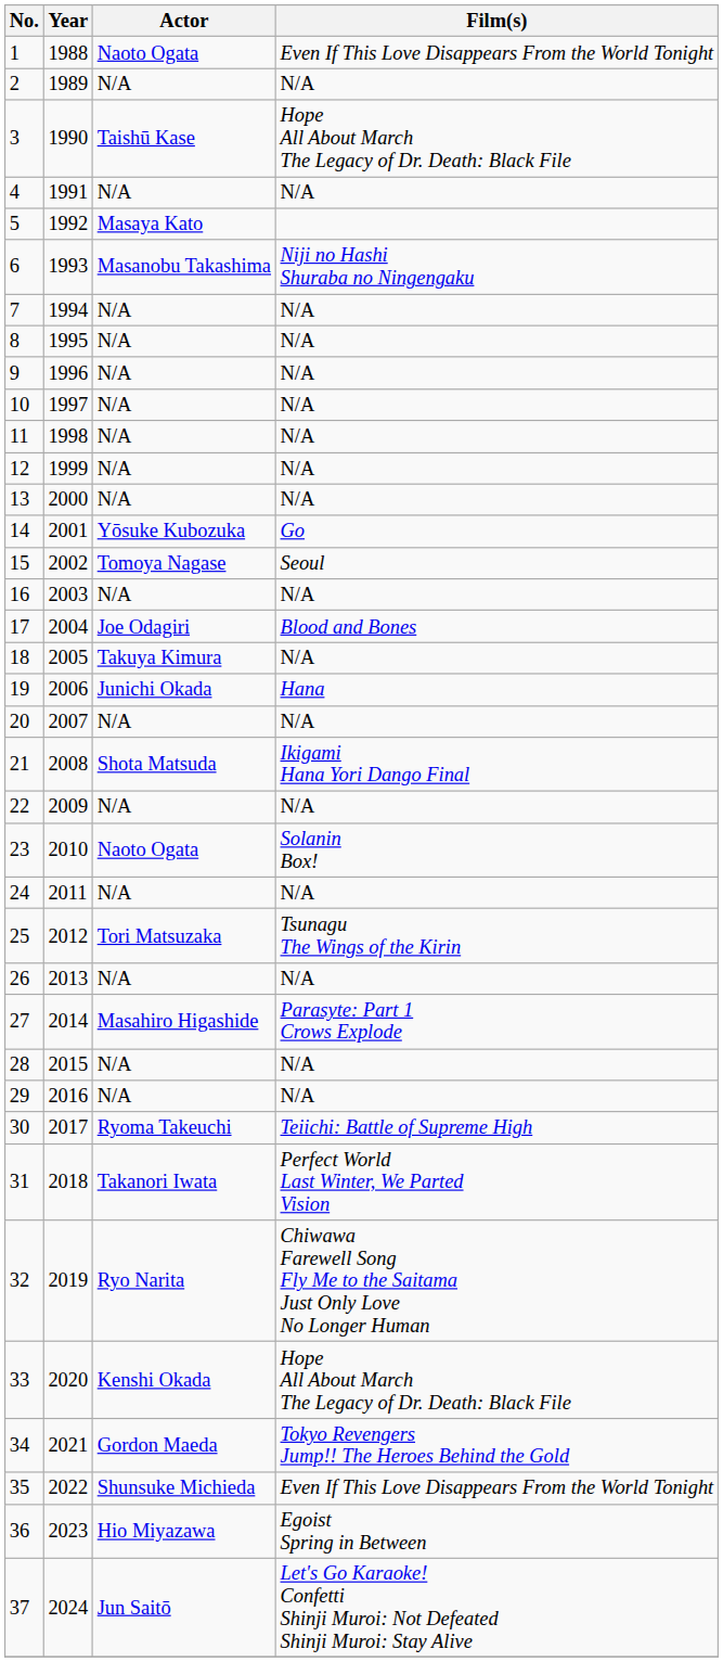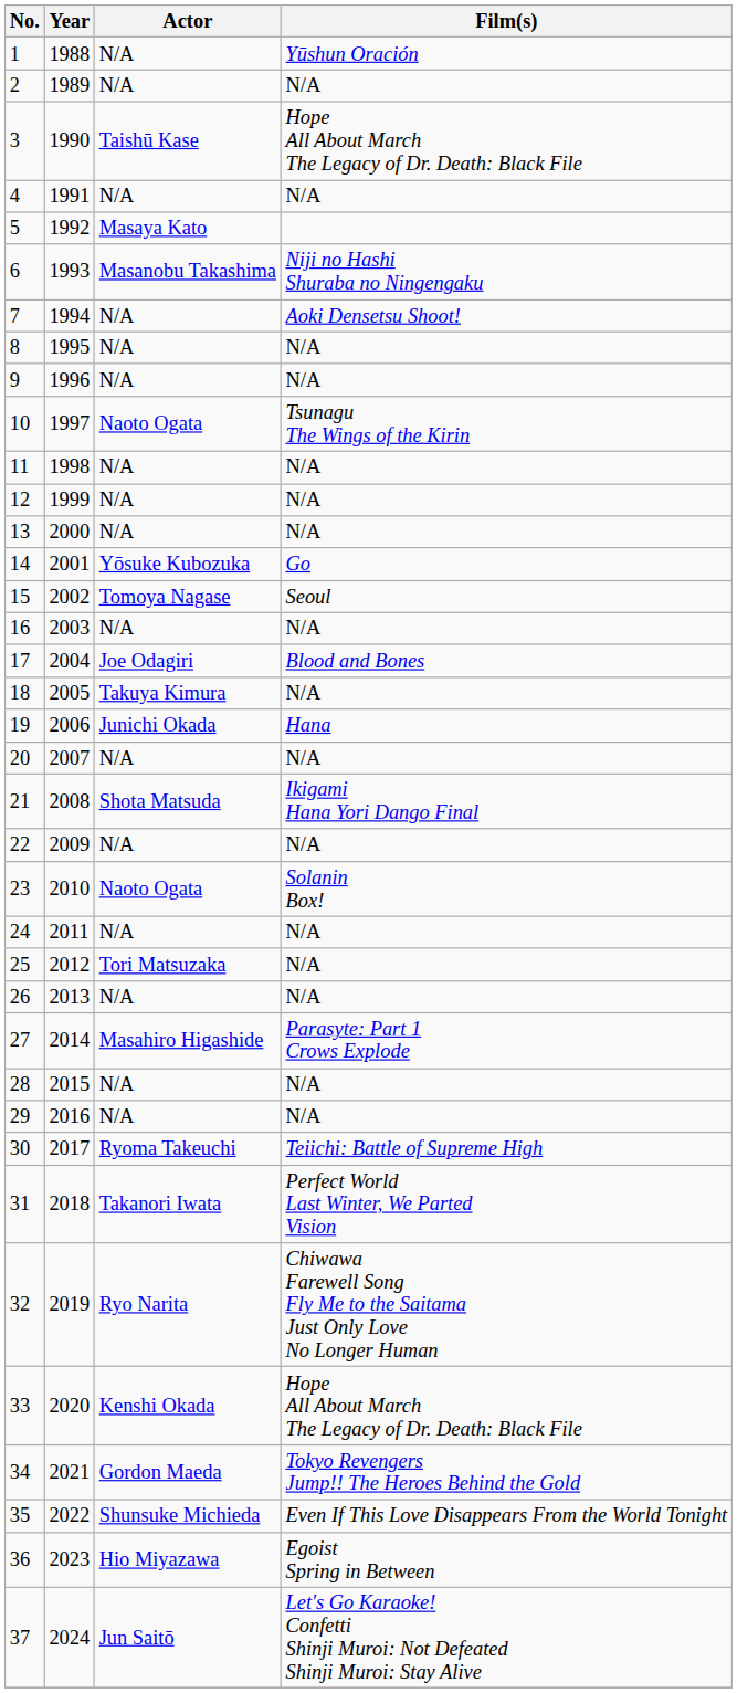 <table class="wikitable">
 <tr>
 <th>No.</th>
 <th>Year</th>
 <th>Actor</th>
 <th>Film(s)</th>
 </tr>
 <tr>
 <td>1</td>
 <td>1988</td>
-<td><a href='#'>Naoto Ogata</a></td>
-<td><em>Even If This Love Disappears From the World Tonight</em></td>
+<td>N/A</td>
+<td><em><a href='#'>Yūshun Oración</a></em></td>
 </tr>
 <tr>
 <td>2</td>
 <td>1989</td>
 <td>N/A</td>
 <td>N/A</td>
 </tr>
 <tr>
 <td>3</td>
 <td>1990</td>
 <td><a href='#'>Taishū Kase</a></td>
 <td><em>Hope</em><br><em>All About March</em><br><em>The Legacy of Dr. Death: Black File</em></td>
 </tr>
 <tr>
 <td>4</td>
 <td>1991</td>
 <td>N/A</td>
 <td>N/A</td>
 </tr>
 <tr>
 <td>5</td>
 <td>1992</td>
 <td><a href='#'>Masaya Kato</a></td>
 <td></td>
 </tr>
 <tr>
 <td>6</td>
 <td>1993</td>
 <td><a href='#'>Masanobu Takashima</a></td>
 <td><em><a href='#'>Niji no Hashi</a></em><br><em><a href='#'>Shuraba no Ningengaku</a></em></td>
 </tr>
 <tr>
 <td>7</td>
 <td>1994</td>
 <td>N/A</td>
-<td>N/A</td>
+<td><em><a href='#'>Aoki Densetsu Shoot!</a></em></td>
 </tr>
 <tr>
 <td>8</td>
 <td>1995</td>
 <td>N/A</td>
 <td>N/A</td>
 </tr>
 <tr>
 <td>9</td>
 <td>1996</td>
 <td>N/A</td>
 <td>N/A</td>
 </tr>
 <tr>
 <td>10</td>
 <td>1997</td>
-<td>N/A</td>
-<td>N/A</td>
+<td><a href='#'>Naoto Ogata</a></td>
+<td><em>Tsunagu</em><br><em><a href='#'>The Wings of the Kirin</a></em></td>
 </tr>
 <tr>
 <td>11</td>
 <td>1998</td>
 <td>N/A</td>
 <td>N/A</td>
 </tr>
 <tr>
 <td>12</td>
 <td>1999</td>
 <td>N/A</td>
 <td>N/A</td>
 </tr>
 <tr>
 <td>13</td>
 <td>2000</td>
 <td>N/A</td>
 <td>N/A</td>
 </tr>
 <tr>
 <td>14</td>
 <td>2001</td>
 <td><a href='#'>Yōsuke Kubozuka</a></td>
 <td><em><a href='#'>Go</a></em></td>
 </tr>
 <tr>
 <td>15</td>
 <td>2002</td>
 <td><a href='#'>Tomoya Nagase</a></td>
 <td><em>Seoul</em></td>
 </tr>
 <tr>
 <td>16</td>
 <td>2003</td>
 <td>N/A</td>
 <td>N/A</td>
 </tr>
 <tr>
 <td>17</td>
 <td>2004</td>
 <td><a href='#'>Joe Odagiri</a></td>
 <td><em><a href='#'>Blood and Bones</a></em></td>
 </tr>
 <tr>
 <td>18</td>
 <td>2005</td>
 <td><a href='#'>Takuya Kimura</a></td>
 <td>N/A</td>
 </tr>
 <tr>
 <td>19</td>
 <td>2006</td>
 <td><a href='#'>Junichi Okada</a></td>
 <td><em><a href='#'>Hana</a></em></td>
 </tr>
 <tr>
 <td>20</td>
 <td>2007</td>
 <td>N/A</td>
 <td>N/A</td>
 </tr>
 <tr>
 <td>21</td>
 <td>2008</td>
 <td><a href='#'>Shota Matsuda</a></td>
 <td><em><a href='#'>Ikigami</a></em><br><em><a href='#'>Hana Yori Dango Final</a></em></td>
 </tr>
 <tr>
 <td>22</td>
 <td>2009</td>
 <td>N/A</td>
 <td>N/A</td>
 </tr>
 <tr>
 <td>23</td>
 <td>2010</td>
 <td><a href='#'>Naoto Ogata</a></td>
 <td><em><a href='#'>Solanin</a></em><br><em>Box!</em></td>
 </tr>
 <tr>
 <td>24</td>
 <td>2011</td>
 <td>N/A</td>
 <td>N/A</td>
 </tr>
 <tr>
 <td>25</td>
 <td>2012</td>
 <td><a href='#'>Tori Matsuzaka</a></td>
-<td><em>Tsunagu</em><br><em><a href='#'>The Wings of the Kirin</a></em></td>
+<td>N/A</td>
 </tr>
 <tr>
 <td>26</td>
 <td>2013</td>
 <td>N/A</td>
 <td>N/A</td>
 </tr>
 <tr>
 <td>27</td>
 <td>2014</td>
 <td><a href='#'>Masahiro Higashide</a></td>
 <td><em><a href='#'>Parasyte: Part 1</a></em><br><em><a href='#'>Crows Explode</a></em></td>
 </tr>
 <tr>
 <td>28</td>
 <td>2015</td>
 <td>N/A</td>
 <td>N/A</td>
 </tr>
 <tr>
 <td>29</td>
 <td>2016</td>
 <td>N/A</td>
 <td>N/A</td>
 </tr>
 <tr>
 <td>30</td>
 <td>2017</td>
 <td><a href='#'>Ryoma Takeuchi</a></td>
 <td><em><a href='#'>Teiichi: Battle of Supreme High</a></em></td>
 </tr>
 <tr>
 <td>31</td>
 <td>2018</td>
 <td><a href='#'>Takanori Iwata</a></td>
 <td><em>Perfect World</em><br><em><a href='#'>Last Winter, We Parted</a></em><br><em><a href='#'>Vision</a></em></td>
 </tr>
 <tr>
 <td>32</td>
 <td>2019</td>
 <td><a href='#'>Ryo Narita</a></td>
 <td><em>Chiwawa</em><br><em>Farewell Song</em><br><em><a href='#'>Fly Me to the Saitama</a></em><br><em>Just Only Love</em><br><em>No Longer Human</em></td>
 </tr>
 <tr>
 <td>33</td>
 <td>2020</td>
 <td><a href='#'>Kenshi Okada</a></td>
 <td><em>Hope</em><br><em>All About March</em><br><em>The Legacy of Dr. Death: Black File</em></td>
 </tr>
 <tr>
 <td>34</td>
 <td>2021</td>
 <td><a href='#'>Gordon Maeda</a></td>
 <td><em><a href='#'>Tokyo Revengers</a></em><br><em><a href='#'>Jump!! The Heroes Behind the Gold</a></em></td>
 </tr>
 <tr>
 <td>35</td>
 <td>2022</td>
 <td><a href='#'>Shunsuke Michieda</a></td>
 <td><em>Even If This Love Disappears From the World Tonight</em></td>
 </tr>
 <tr>
 <td>36</td>
 <td>2023</td>
 <td><a href='#'>Hio Miyazawa</a></td>
 <td><em>Egoist</em><br><em>Spring in Between</em></td>
 </tr>
 <tr>
 <td>37</td>
 <td>2024</td>
 <td><a href='#'>Jun Saitō</a></td>
 <td><em><a href='#'>Let's Go Karaoke!</a></em><br><em>Confetti</em><br><em>Shinji Muroi: Not Defeated</em><br><em>Shinji Muroi: Stay Alive</em></td>
 </tr>
 <tr>
 </tr>
 </table>
